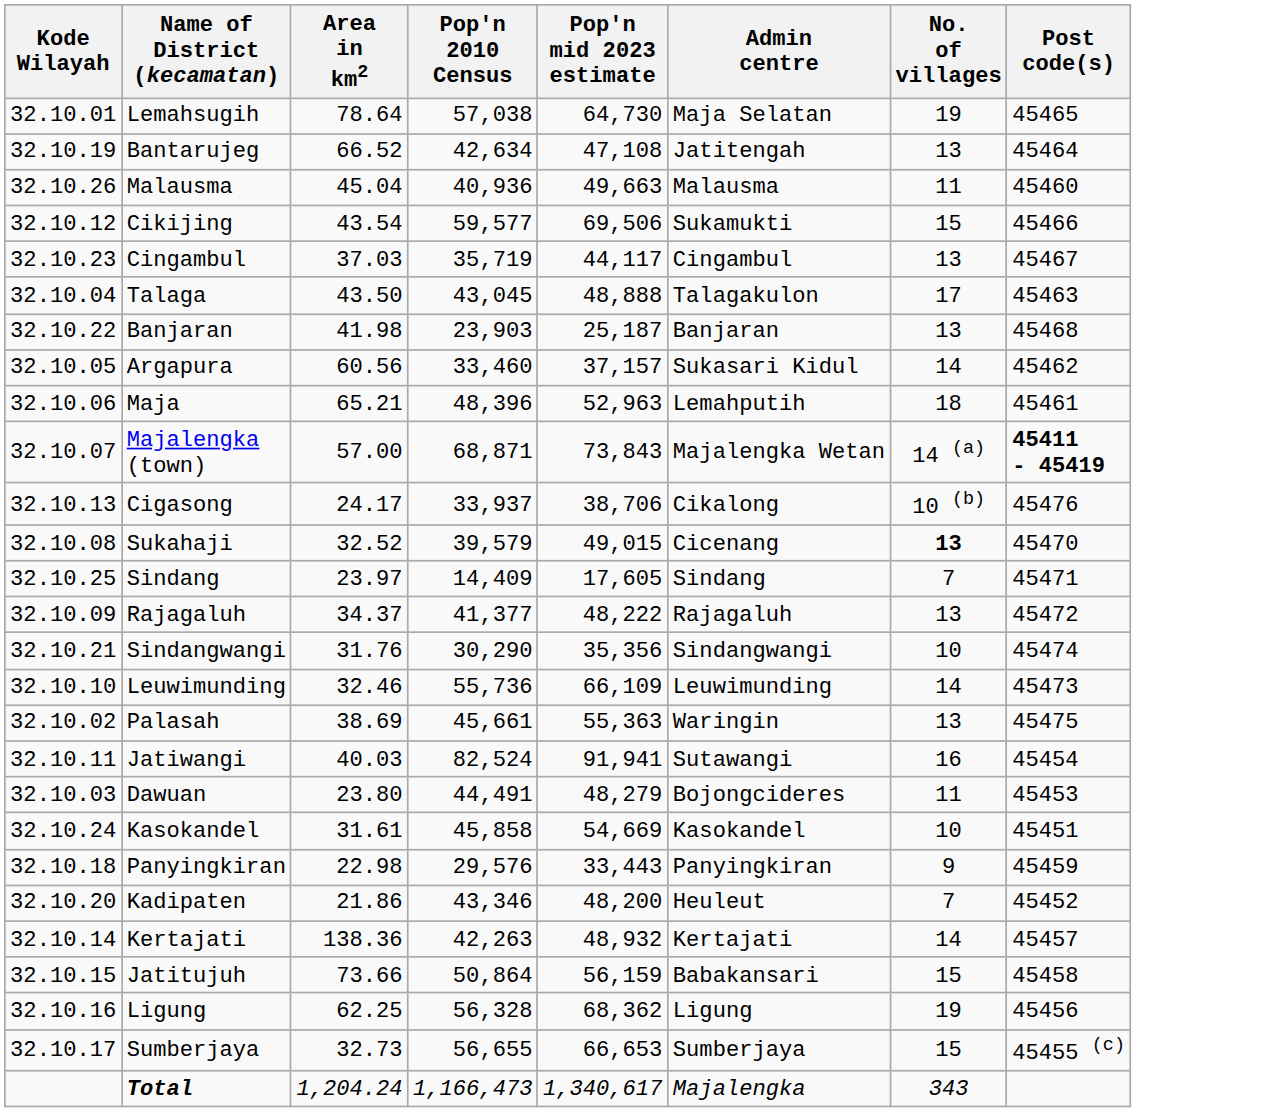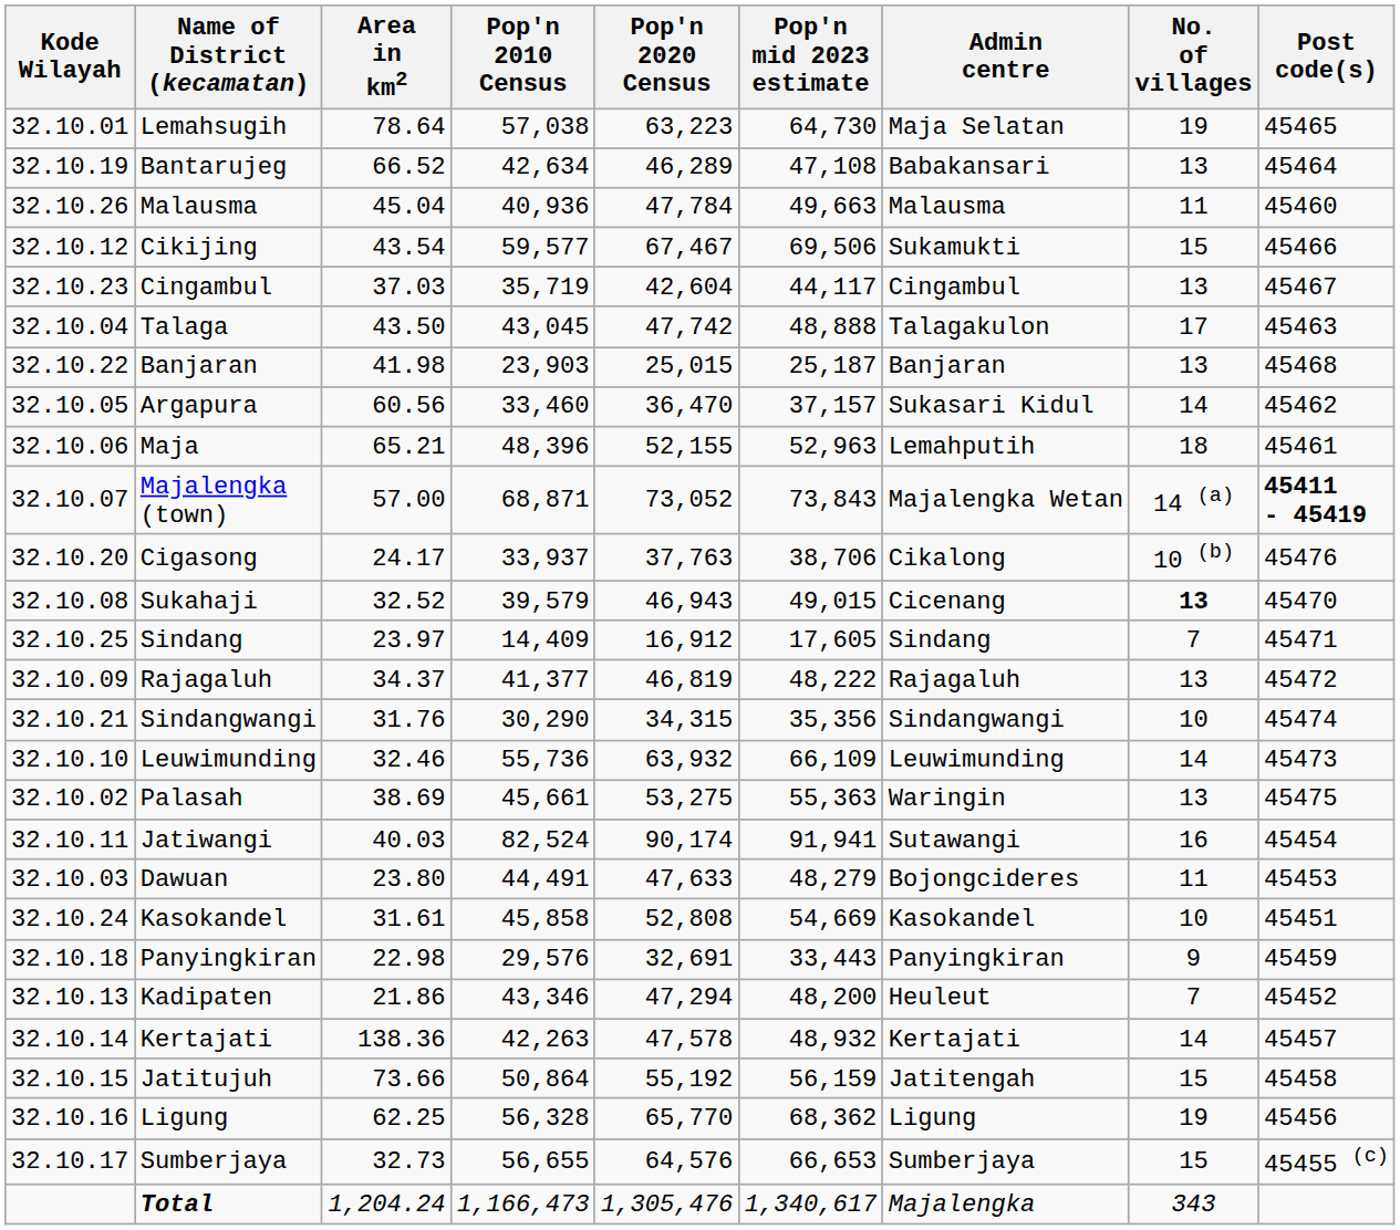 <table class="wikitable">
 <tr>
 <th>Kode <br>Wilayah</th>
 <th>Name of<br>District<br>(<em>kecamatan</em>)</th>
 <th>Area<br>in<br>km<sup>2</sup></th>
 <th>Pop'n <br>2010<br>Census</th>
+<th>Pop'n <br>2020<br>Census</th>
 <th>Pop'n <br>mid 2023<br>estimate</th>
 <th>Admin<br>centre</th>
 <th>No.<br>of<br>villages</th>
 <th>Post<br>code(s)</th>
 </tr>
 <tr>
 <td>32.10.01</td>
 <td>Lemahsugih</td>
 <td align="right">78.64</td>
 <td align="right">57,038</td>
+<td align="right">63,223</td>
 <td align="right">64,730</td>
 <td>Maja Selatan</td>
 <td align="center">19</td>
 <td>45465</td>
 </tr>
 <tr>
 <td>32.10.19</td>
 <td>Bantarujeg</td>
 <td align="right">66.52</td>
 <td align="right">42,634</td>
+<td align="right">46,289</td>
 <td align="right">47,108</td>
-<td>Jatitengah</td>
+<td>Babakansari</td>
 <td align="center">13</td>
 <td>45464</td>
 </tr>
 <tr>
 <td>32.10.26</td>
 <td>Malausma</td>
 <td align="right">45.04</td>
 <td align="right">40,936</td>
+<td align="right">47,784</td>
 <td align="right">49,663</td>
 <td>Malausma</td>
 <td align="center">11</td>
 <td>45460</td>
 </tr>
 <tr>
 <td>32.10.12</td>
 <td>Cikijing</td>
 <td align="right">43.54</td>
 <td align="right">59,577</td>
+<td align="right">67,467</td>
 <td align="right">69,506</td>
 <td>Sukamukti</td>
 <td align="center">15</td>
 <td>45466</td>
 </tr>
 <tr>
 <td>32.10.23</td>
 <td>Cingambul</td>
 <td align="right">37.03</td>
 <td align="right">35,719</td>
+<td align="right">42,604</td>
 <td align="right">44,117</td>
 <td>Cingambul</td>
 <td align="center">13</td>
 <td>45467</td>
 </tr>
 <tr 558>
 <td>32.10.04</td>
 <td>Talaga</td>
 <td align="right">43.50</td>
 <td align="right">43,045</td>
+<td align="right">47,742</td>
 <td align="right">48,888</td>
 <td>Talagakulon</td>
 <td align="center">17</td>
 <td>45463</td>
 </tr>
 <tr>
 <td>32.10.22</td>
 <td>Banjaran</td>
 <td align="right">41.98</td>
 <td align="right">23,903</td>
+<td align="right">25,015</td>
 <td align="right">25,187</td>
 <td>Banjaran</td>
 <td align="center">13</td>
 <td>45468</td>
 </tr>
 <tr>
 <td>32.10.05</td>
 <td>Argapura</td>
 <td align="right">60.56</td>
 <td align="right">33,460</td>
+<td align="right">36,470</td>
 <td align="right">37,157</td>
 <td>Sukasari Kidul</td>
 <td align="center">14</td>
 <td>45462</td>
 </tr>
 <tr>
 <td>32.10.06</td>
 <td>Maja</td>
 <td align="right">65.21</td>
 <td align="right">48,396</td>
+<td align="right">52,155</td>
 <td align="right">52,963</td>
 <td>Lemahputih</td>
 <td align="center">18</td>
 <td>45461</td>
 </tr>
 <tr>
 <td>32.10.07</td>
 <td><a href='#'>Majalengka</a> <br> (town)</td>
 <td align="right">57.00</td>
 <td align="right">68,871</td>
+<td align="right">73,052</td>
 <td align="right">73,843</td>
 <td>Majalengka Wetan</td>
 <td align="center">14 <sup>(a)</sup></td>
 <td><strong>45411<br>- 45419</strong></td>
 </tr>
 <tr>
-<td>32.10.13</td>
+<td>32.10.20</td>
 <td>Cigasong</td>
 <td align="right">24.17</td>
 <td align="right">33,937</td>
+<td align="right">37,763</td>
 <td align="right">38,706</td>
 <td>Cikalong</td>
 <td align="center">10 <sup>(b)</sup></td>
 <td>45476</td>
 </tr>
 <tr>
 <td>32.10.08</td>
 <td>Sukahaji</td>
 <td align="right">32.52</td>
 <td align="right">39,579</td>
+<td align="right">46,943</td>
 <td align="right">49,015</td>
 <td>Cicenang</td>
 <td align="center"><strong>13</strong></td>
 <td>45470</td>
 </tr>
 <tr>
 <td>32.10.25</td>
 <td>Sindang</td>
 <td align="right">23.97</td>
 <td align="right">14,409</td>
+<td align="right">16,912</td>
 <td align="right">17,605</td>
 <td>Sindang</td>
 <td align="center">7</td>
 <td>45471</td>
 </tr>
 <tr>
 <td>32.10.09</td>
 <td>Rajagaluh</td>
 <td align="right">34.37</td>
 <td align="right">41,377</td>
+<td align="right">46,819</td>
 <td align="right">48,222</td>
 <td>Rajagaluh</td>
 <td align="center">13</td>
 <td>45472</td>
 </tr>
 <tr>
 <td>32.10.21</td>
 <td>Sindangwangi</td>
 <td align="right">31.76</td>
 <td align="right">30,290</td>
+<td align="right">34,315</td>
 <td align="right">35,356</td>
 <td>Sindangwangi</td>
 <td align="center">10</td>
 <td>45474</td>
 </tr>
 <tr>
 <td>32.10.10</td>
 <td>Leuwimunding</td>
 <td align="right">32.46</td>
 <td align="right">55,736</td>
+<td align="right">63,932</td>
 <td align="right">66,109</td>
 <td>Leuwimunding</td>
 <td align="center">14</td>
 <td>45473</td>
 </tr>
 <tr>
 <td>32.10.02</td>
 <td>Palasah</td>
 <td align="right">38.69</td>
 <td align="right">45,661</td>
+<td align="right">53,275</td>
 <td align="right">55,363</td>
 <td>Waringin</td>
 <td align="center">13</td>
 <td>45475</td>
 </tr>
 <tr>
 <td>32.10.11</td>
 <td>Jatiwangi</td>
 <td align="right">40.03</td>
 <td align="right">82,524</td>
+<td align="right">90,174</td>
 <td align="right">91,941</td>
 <td>Sutawangi</td>
 <td align="center">16</td>
 <td>45454</td>
 </tr>
 <tr>
 <td>32.10.03</td>
 <td>Dawuan</td>
 <td align="right">23.80</td>
 <td align="right">44,491</td>
+<td align="right">47,633</td>
 <td align="right">48,279</td>
 <td>Bojongcideres</td>
 <td align="center">11</td>
 <td>45453</td>
 </tr>
 <tr>
 <td>32.10.24</td>
 <td>Kasokandel</td>
 <td align="right">31.61</td>
 <td align="right">45,858</td>
+<td align="right">52,808</td>
 <td align="right">54,669</td>
 <td>Kasokandel</td>
 <td align="center">10</td>
 <td>45451</td>
 </tr>
 <tr>
 <td>32.10.18</td>
 <td>Panyingkiran</td>
 <td align="right">22.98</td>
 <td align="right">29,576</td>
+<td align="right">32,691</td>
 <td align="right">33,443</td>
 <td>Panyingkiran</td>
 <td align="center">9</td>
 <td>45459</td>
 </tr>
 <tr>
-<td>32.10.20</td>
+<td>32.10.13</td>
 <td>Kadipaten</td>
 <td align="right">21.86</td>
 <td align="right">43,346</td>
+<td align="right">47,294</td>
 <td align="right">48,200</td>
 <td>Heuleut</td>
 <td align="center">7</td>
 <td>45452</td>
 </tr>
 <tr>
 <td>32.10.14</td>
 <td>Kertajati</td>
 <td align="right">138.36</td>
 <td align="right">42,263</td>
+<td align="right">47,578</td>
 <td align="right">48,932</td>
 <td>Kertajati</td>
 <td align="center">14</td>
 <td>45457</td>
 </tr>
 <tr>
 <td>32.10.15</td>
 <td>Jatitujuh</td>
 <td align="right">73.66</td>
 <td align="right">50,864</td>
+<td align="right">55,192</td>
 <td align="right">56,159</td>
-<td>Babakansari</td>
+<td>Jatitengah</td>
 <td align="center">15</td>
 <td>45458</td>
 </tr>
 <tr>
 <td>32.10.16</td>
 <td>Ligung</td>
 <td align="right">62.25</td>
 <td align="right">56,328</td>
+<td align="right">65,770</td>
 <td align="right">68,362</td>
 <td>Ligung</td>
 <td align="center">19</td>
 <td>45456</td>
 </tr>
 <tr>
 <td>32.10.17</td>
 <td>Sumberjaya</td>
 <td align="right">32.73</td>
 <td align="right">56,655</td>
+<td align="right">64,576</td>
 <td align="right">66,653</td>
 <td>Sumberjaya</td>
 <td align="center">15</td>
 <td>45455 <sup>(c)</sup></td>
 </tr>
 <tr>
 <td></td>
 <td><strong><em>Total</em></strong></td>
 <td align="right"><em>1,204.24</em></td>
 <td align="right"><em>1,166,473</em></td>
+<td align="right"><em>1,305,476</em></td>
 <td align="right"><em>1,340,617</em></td>
 <td><em>Majalengka</em></td>
 <td align="center"><em>343</em></td>
 <td></td>
 </tr>
 </table>
